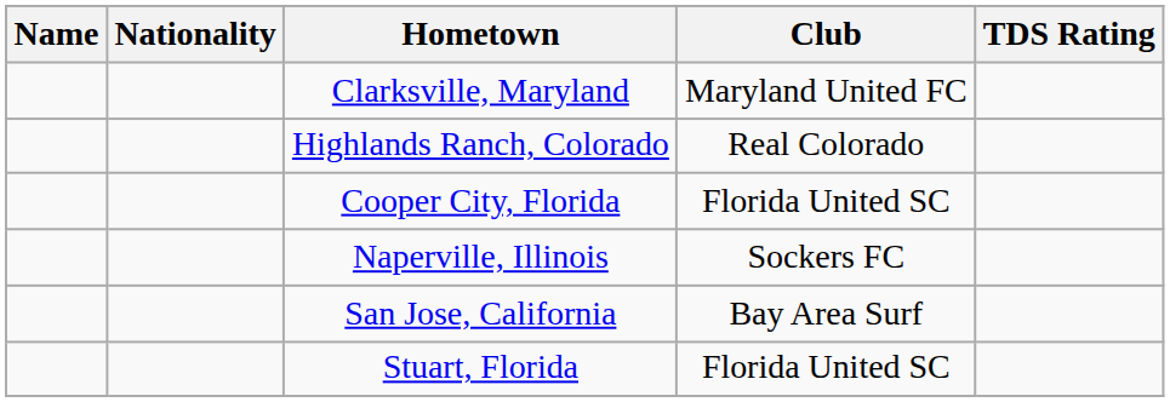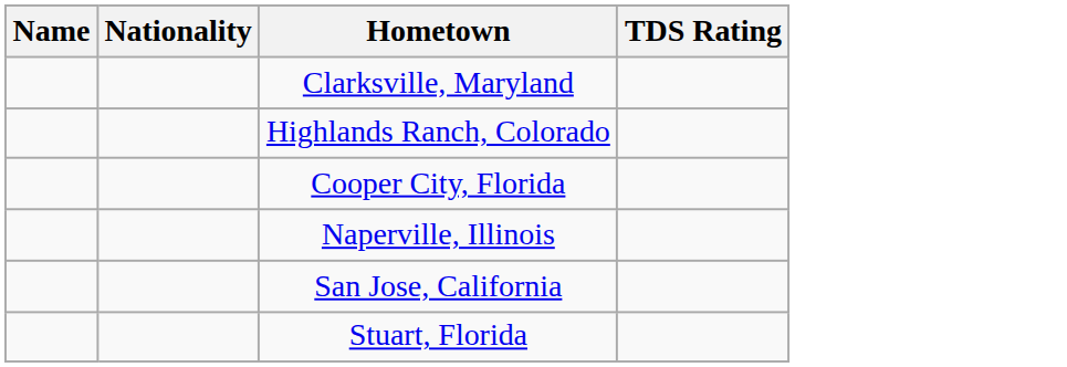 <table class="wikitable" style="font-size:90%; text-align: center;" border="1">
 <tr>
 <th>Name</th>
 <th>Nationality</th>
 <th>Hometown</th>
-<th>Club</th>
 <th>TDS Rating</th>
 </tr>
 <tr>
 <td></td>
 <td></td>
 <td><a href='#'>Clarksville, Maryland</a></td>
-<td>Maryland United FC</td>
 <td></td>
 </tr>
 <tr>
 <td></td>
 <td></td>
 <td><a href='#'>Highlands Ranch, Colorado</a></td>
-<td>Real Colorado</td>
 <td></td>
 </tr>
 <tr>
 <td></td>
 <td></td>
 <td><a href='#'>Cooper City, Florida</a></td>
-<td>Florida United SC</td>
 <td></td>
 </tr>
 <tr>
 <td></td>
 <td></td>
 <td><a href='#'>Naperville, Illinois</a></td>
-<td>Sockers FC</td>
 <td></td>
 </tr>
 <tr>
 <td></td>
 <td></td>
 <td><a href='#'>San Jose, California</a></td>
-<td>Bay Area Surf</td>
 <td></td>
 </tr>
 <tr>
 <td></td>
 <td></td>
 <td><a href='#'>Stuart, Florida</a></td>
-<td>Florida United SC</td>
 <td></td>
 </tr>
 </table>
